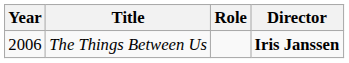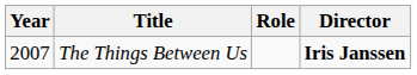 <table class="wikitable sortable">
 <tr>
 <th>Year</th>
 <th>Title</th>
 <th>Role</th>
 <th>Director</th>
 </tr>
 <tr>
-<td>2006</td>
+<td>2007</td>
 <td><em>The Things Between Us</em></td>
 <td></td>
 <td><strong>Iris Janssen</strong></td>
 </tr>
 </table>
